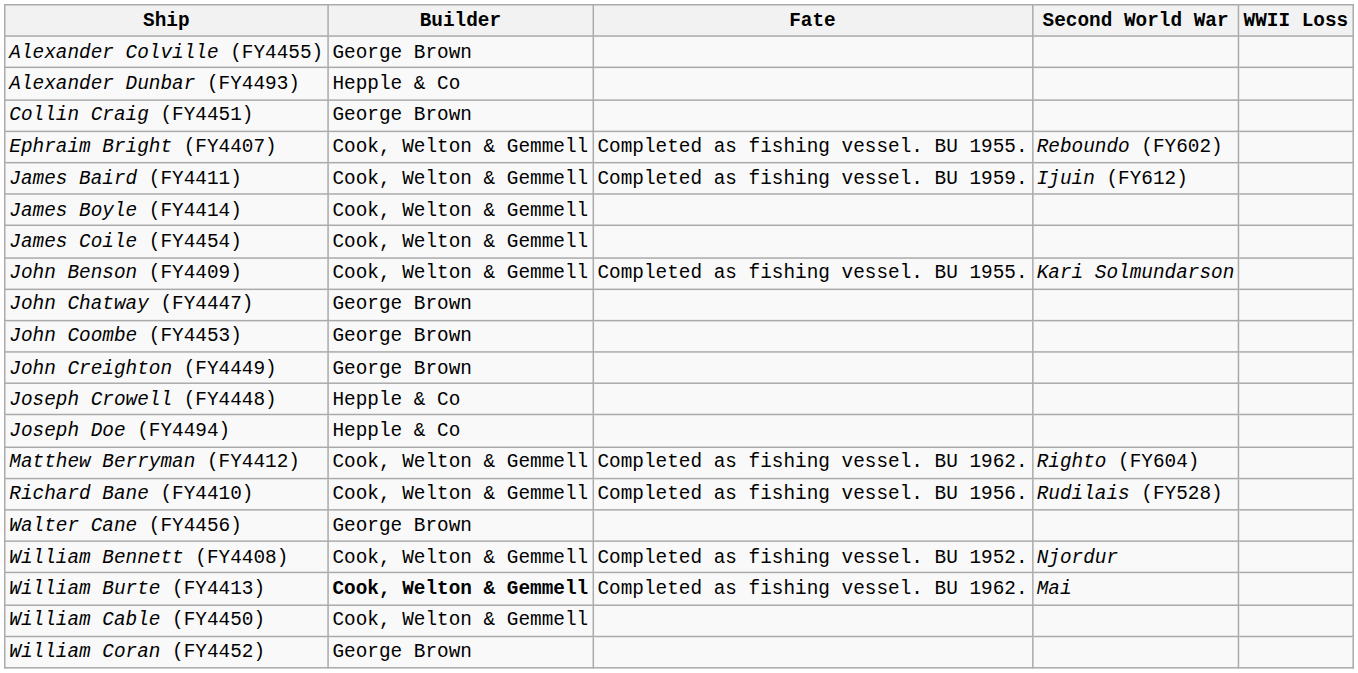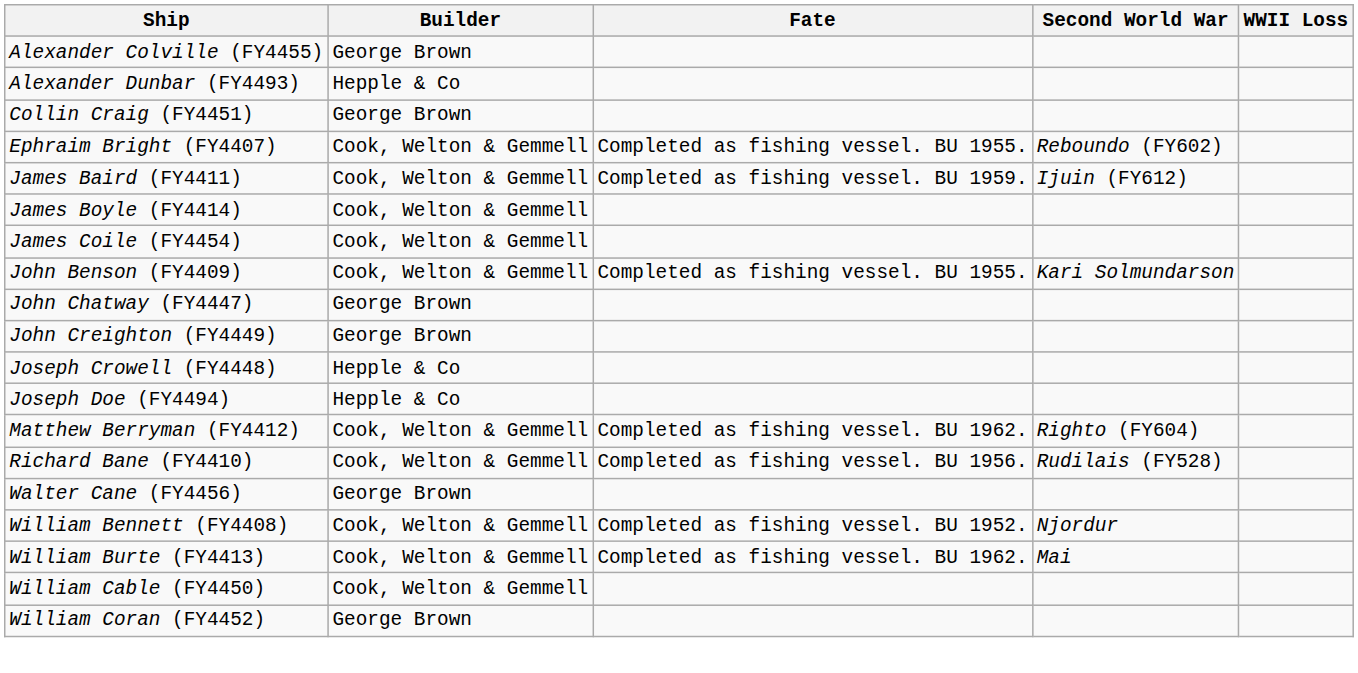 <table class="wikitable" border="1">
 <tr>
 <th>Ship</th>
 <th>Builder</th>
 <th>Fate</th>
 <th>Second World War</th>
 <th>WWII Loss</th>
 </tr>
 <tr>
 <td><em>Alexander Colville</em> (FY4455)</td>
 <td>George Brown</td>
 <td></td>
 <td></td>
 <td></td>
 </tr>
 <tr>
 <td><em>Alexander Dunbar</em> (FY4493)</td>
 <td>Hepple & Co</td>
 <td></td>
 <td></td>
 <td></td>
 </tr>
 <tr>
 <td><em>Collin Craig</em> (FY4451)</td>
 <td>George Brown</td>
 <td></td>
 <td></td>
 <td></td>
 </tr>
 <tr>
 <td><em>Ephraim Bright</em> (FY4407)</td>
 <td>Cook, Welton & Gemmell</td>
 <td>Completed as fishing vessel. BU 1955.</td>
 <td><em>Reboundo</em> (FY602)</td>
 <td></td>
 </tr>
 <tr>
 <td><em>James Baird</em> (FY4411)</td>
 <td>Cook, Welton & Gemmell</td>
 <td>Completed as fishing vessel. BU 1959.</td>
 <td><em>Ijuin</em> (FY612)</td>
 <td></td>
 </tr>
 <tr>
 <td><em>James Boyle</em> (FY4414)</td>
 <td>Cook, Welton & Gemmell</td>
 <td></td>
 <td></td>
 <td></td>
 </tr>
 <tr>
 <td><em>James Coile</em> (FY4454)</td>
 <td>Cook, Welton & Gemmell</td>
 <td></td>
 <td></td>
 <td></td>
 </tr>
 <tr>
 <td><em>John Benson</em> (FY4409)</td>
 <td>Cook, Welton & Gemmell</td>
 <td>Completed as fishing vessel. BU 1955.</td>
 <td><em> Kari Solmundarson</em></td>
 <td></td>
 </tr>
 <tr>
 <td><em>John Chatway</em> (FY4447)</td>
 <td>George Brown</td>
 <td></td>
 <td></td>
 <td></td>
 </tr>
 <tr>
-<td><em>John Coombe</em> (FY4453)</td>
-<td>George Brown</td>
-<td></td>
-<td></td>
-<td></td>
-</tr>
-<tr>
 <td><em>John Creighton</em> (FY4449)</td>
 <td>George Brown</td>
 <td></td>
 <td></td>
 <td></td>
 </tr>
 <tr>
 <td><em>Joseph Crowell</em> (FY4448)</td>
 <td>Hepple & Co</td>
 <td></td>
 <td></td>
 <td></td>
 </tr>
 <tr>
 <td><em>Joseph Doe</em> (FY4494)</td>
 <td>Hepple & Co</td>
 <td></td>
 <td></td>
 <td></td>
 </tr>
 <tr>
 <td><em>Matthew Berryman</em> (FY4412)</td>
 <td>Cook, Welton & Gemmell</td>
 <td>Completed as fishing vessel. BU 1962.</td>
 <td><em>Righto</em> (FY604)</td>
 <td></td>
 </tr>
 <tr>
 <td><em>Richard Bane</em> (FY4410)</td>
 <td>Cook, Welton & Gemmell</td>
 <td>Completed as fishing vessel. BU 1956.</td>
 <td><em>Rudilais</em> (FY528)</td>
 <td></td>
 </tr>
 <tr>
 <td><em>Walter Cane</em> (FY4456)</td>
 <td>George Brown</td>
 <td></td>
 <td></td>
 <td></td>
 </tr>
 <tr>
 <td><em>William Bennett</em> (FY4408)</td>
 <td>Cook, Welton & Gemmell</td>
 <td>Completed as fishing vessel. BU 1952.</td>
 <td><em>Njordur</em></td>
 <td></td>
 </tr>
 <tr>
 <td><em>William Burte</em> (FY4413)</td>
-<td><strong>Cook, Welton & Gemmell</strong></td>
+<td>Cook, Welton & Gemmell</td>
 <td>Completed as fishing vessel. BU 1962.</td>
 <td><em>Mai</em></td>
 <td></td>
 </tr>
 <tr>
 <td><em>William Cable</em> (FY4450)</td>
 <td>Cook, Welton & Gemmell</td>
 <td></td>
 <td></td>
 <td></td>
 </tr>
 <tr>
 <td><em>William Coran</em> (FY4452)</td>
 <td>George Brown</td>
 <td></td>
 <td></td>
 <td></td>
 </tr>
 </table>
